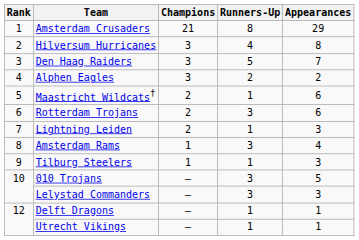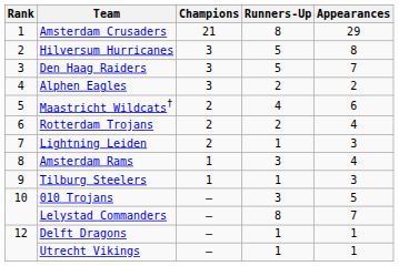 <table class="wikitable" style="text-align:center;">
 <tr>
 <th>Rank</th>
 <th>Team</th>
 <th>Champions</th>
 <th>Runners-Up</th>
 <th>Appearances</th>
 </tr>
 <tr>
 <td>1</td>
 <td style="text-align:left"><a href='#'>Amsterdam Crusaders</a></td>
 <td>21</td>
 <td>8</td>
 <td>29</td>
 </tr>
 <tr>
 <td>2</td>
 <td style="text-align:left"><a href='#'>Hilversum Hurricanes</a></td>
 <td>3</td>
-<td>4</td>
+<td>5</td>
 <td>8</td>
 </tr>
 <tr>
 <td>3</td>
 <td style="text-align:left"><a href='#'>Den Haag Raiders</a></td>
 <td>3</td>
 <td>5</td>
 <td>7</td>
 </tr>
 <tr>
 <td>4</td>
 <td style="text-align:left"><a href='#'>Alphen Eagles</a></td>
 <td>3</td>
 <td>2</td>
 <td>2</td>
 </tr>
 <tr>
 <td>5</td>
 <td style="text-align:left"><a href='#'>Maastricht Wildcats</a><sup>†</sup></td>
 <td>2</td>
-<td>1</td>
+<td>4</td>
 <td>6</td>
 </tr>
 <tr>
 <td>6</td>
 <td style="text-align:left"><a href='#'>Rotterdam Trojans</a></td>
 <td>2</td>
-<td>3</td>
-<td>6</td>
+<td>2</td>
+<td>4</td>
 </tr>
 <tr>
 <td>7</td>
 <td style="text-align:left"><a href='#'>Lightning Leiden</a></td>
 <td>2</td>
 <td>1</td>
 <td>3</td>
 </tr>
 <tr>
 <td>8</td>
 <td style="text-align:left"><a href='#'>Amsterdam Rams</a></td>
 <td>1</td>
 <td>3</td>
 <td>4</td>
 </tr>
 <tr>
 <td>9</td>
 <td style="text-align:left"><a href='#'>Tilburg Steelers</a></td>
 <td>1</td>
 <td>1</td>
 <td>3</td>
 </tr>
 <tr>
 <td rowspan=2 style="vertical-align:top">10</td>
 <td style="text-align:left"><a href='#'>010 Trojans</a></td>
 <td>–</td>
 <td>3</td>
 <td>5</td>
 </tr>
 <tr>
 <td style="text-align:left"><a href='#'>Lelystad Commanders</a></td>
 <td>–</td>
-<td>3</td>
-<td>3</td>
+<td>8</td>
+<td>7</td>
 </tr>
 <tr>
 <td rowspan=2 style="vertical-align:top">12</td>
 <td style="text-align:left"><a href='#'>Delft Dragons</a></td>
 <td>–</td>
 <td>1</td>
 <td>1</td>
 </tr>
 <tr>
 <td style="text-align:left"><a href='#'>Utrecht Vikings</a></td>
 <td>–</td>
 <td>1</td>
 <td>1</td>
 </tr>
 </table>
